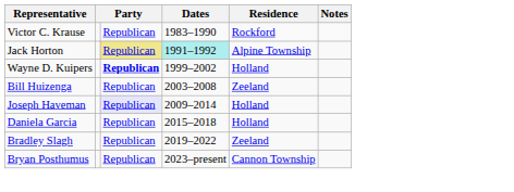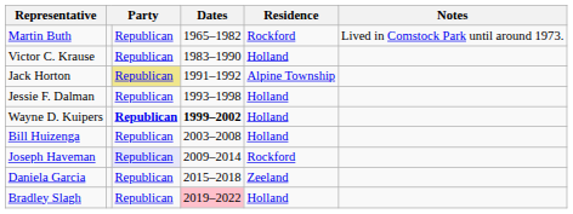 <table class=wikitable>
 <tr valign=bottom>
 <th>Representative</th>
 <th colspan="2">Party</th>
 <th>Dates</th>
 <th>Residence</th>
 <th>Notes</th>
 </tr>
 <tr>
+<td><a href='#'>Martin Buth</a></td>
+<td bgcolor=></td>
+<td><a href='#'>Republican</a></td>
+<td>1965–1982</td>
+<td><a href='#'>Rockford</a></td>
+<td>Lived in <a href='#'>Comstock Park</a> until around 1973.</td>
+</tr>
+<tr>
 <td>Victor C. Krause</td>
 <td bgcolor=></td>
 <td><a href='#'>Republican</a></td>
 <td>1983–1990</td>
-<td><a href='#'>Rockford</a></td>
+<td><a href='#'>Holland</a></td>
 <td></td>
 </tr>
 <tr>
 <td>Jack Horton</td>
 <td bgcolor=></td>
 <td style="background: khaki;"><a href='#'>Republican</a></td>
-<td style="background: paleturquoise;">1991–1992</td>
+<td>1991–1992</td>
 <td><a href='#'>Alpine Township</a></td>
+<td></td>
+</tr>
+<tr>
+<td>Jessie F. Dalman</td>
+<td bgcolor=></td>
+<td><a href='#'>Republican</a></td>
+<td>1993–1998</td>
+<td><a href='#'>Holland</a></td>
 <td></td>
 </tr>
 <tr>
 <td>Wayne D. Kuipers</td>
 <td bgcolor=></td>
 <td><strong><a href='#'>Republican</a></strong></td>
-<td>1999–2002</td>
+<td><strong>1999–2002</strong></td>
 <td><a href='#'>Holland</a></td>
 <td></td>
 </tr>
 <tr>
 <td><a href='#'>Bill Huizenga</a></td>
 <td bgcolor=></td>
 <td><a href='#'>Republican</a></td>
 <td>2003–2008</td>
-<td><a href='#'>Zeeland</a></td>
+<td><a href='#'>Holland</a></td>
 <td></td>
 </tr>
 <tr>
 <td><a href='#'>Joseph Haveman</a></td>
 <td bgcolor=></td>
 <td style="background: lavender;"><a href='#'>Republican</a></td>
 <td>2009–2014</td>
-<td><a href='#'>Holland</a></td>
+<td><a href='#'>Rockford</a></td>
 <td></td>
 </tr>
 <tr>
 <td><a href='#'>Daniela Garcia</a></td>
 <td bgcolor=></td>
 <td><a href='#'>Republican</a></td>
 <td>2015–2018</td>
-<td><a href='#'>Holland</a></td>
+<td><a href='#'>Zeeland</a></td>
 <td></td>
 </tr>
 <tr>
 <td><a href='#'>Bradley Slagh</a></td>
 <td bgcolor=></td>
 <td><a href='#'>Republican</a></td>
-<td>2019–2022</td>
-<td><a href='#'>Zeeland</a></td>
-<td></td>
-</tr>
-<tr>
-<td><a href='#'>Bryan Posthumus</a></td>
-<td bgcolor=></td>
-<td><a href='#'>Republican</a></td>
-<td>2023–present</td>
-<td><a href='#'>Cannon Township</a></td>
+<td style="background: pink;">2019–2022</td>
+<td><a href='#'>Holland</a></td>
 <td></td>
 </tr>
 </table>
